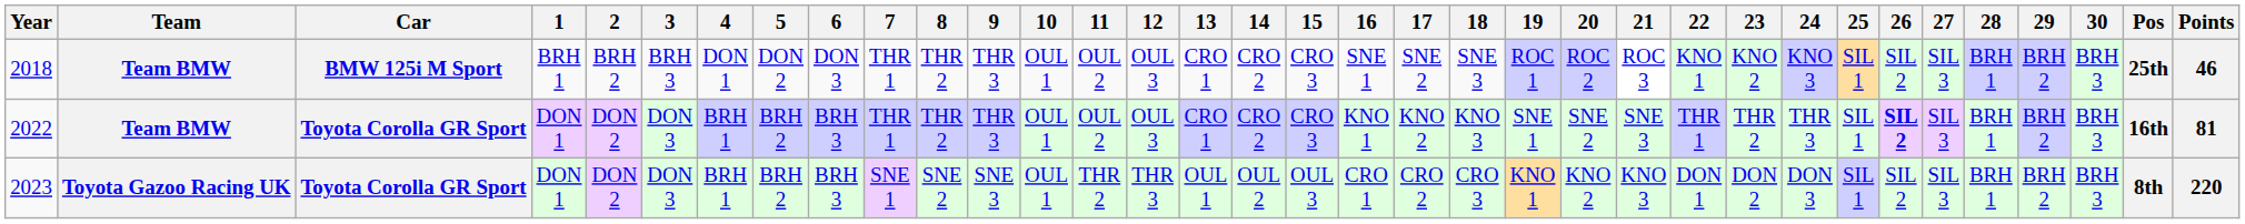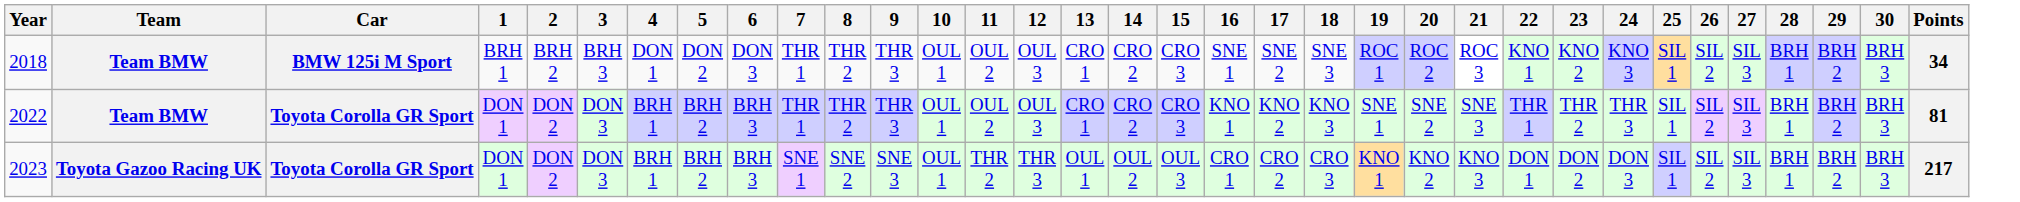 <table class="wikitable" style="text-align:center; font-size:85%">
 <tr>
 <th>Year</th>
 <th>Team</th>
 <th>Car</th>
 <th>1</th>
 <th>2</th>
 <th>3</th>
 <th>4</th>
 <th>5</th>
 <th>6</th>
 <th>7</th>
 <th>8</th>
 <th>9</th>
 <th>10</th>
 <th>11</th>
 <th>12</th>
 <th>13</th>
 <th>14</th>
 <th>15</th>
 <th>16</th>
 <th>17</th>
 <th>18</th>
 <th>19</th>
 <th>20</th>
 <th>21</th>
 <th>22</th>
 <th>23</th>
 <th>24</th>
 <th>25</th>
 <th>26</th>
 <th>27</th>
 <th>28</th>
 <th>29</th>
 <th>30</th>
-<th>Pos</th>
 <th>Points</th>
 </tr>
 <tr>
 <td><a href='#'>2018</a></td>
 <th nowrap><a href='#'>Team BMW</a></th>
 <th nowrap><a href='#'>BMW 125i M Sport</a></th>
 <td><a href='#'>BRH<br>1</a></td>
 <td><a href='#'>BRH<br>2</a></td>
 <td><a href='#'>BRH<br>3</a></td>
 <td><a href='#'>DON<br>1</a></td>
 <td><a href='#'>DON<br>2</a></td>
 <td><a href='#'>DON<br>3</a></td>
 <td><a href='#'>THR<br>1</a></td>
 <td><a href='#'>THR<br>2</a></td>
 <td><a href='#'>THR<br>3</a></td>
 <td><a href='#'>OUL<br>1</a></td>
 <td><a href='#'>OUL<br>2</a></td>
 <td><a href='#'>OUL<br>3</a></td>
 <td><a href='#'>CRO<br>1</a></td>
 <td><a href='#'>CRO<br>2</a></td>
 <td><a href='#'>CRO<br>3</a></td>
 <td><a href='#'>SNE<br>1</a></td>
 <td><a href='#'>SNE<br>2</a></td>
 <td><a href='#'>SNE<br>3</a></td>
 <td style="background:#CFCFFF;"><a href='#'>ROC<br>1</a><br></td>
 <td style="background:#CFCFFF;"><a href='#'>ROC<br>2</a><br></td>
 <td style="background:#FFFFFF;"><a href='#'>ROC<br>3</a><br></td>
 <td style="background:#DFFFDF;"><a href='#'>KNO<br>1</a><br></td>
 <td style="background:#DFFFDF;"><a href='#'>KNO<br>2</a><br></td>
 <td style="background:#CFCFFF;"><a href='#'>KNO<br>3</a><br></td>
 <td style="background:#FFDF9F;"><a href='#'>SIL<br>1</a><br></td>
 <td style="background:#DFFFDF;"><a href='#'>SIL<br>2</a><br></td>
 <td style="background:#DFFFDF;"><a href='#'>SIL<br>3</a><br></td>
 <td style="background:#CFCFFF;"><a href='#'>BRH<br>1</a><br></td>
 <td style="background:#CFCFFF;"><a href='#'>BRH<br>2</a><br></td>
 <td style="background:#DFFFDF;"><a href='#'>BRH<br>3</a><br></td>
-<th>25th</th>
-<th>46</th>
+<th>34</th>
 </tr>
 <tr>
 <td><a href='#'>2022</a></td>
 <th nowrap><a href='#'>Team BMW</a></th>
 <th nowrap><a href='#'>Toyota Corolla GR Sport</a></th>
 <td style="background:#EFCFFF;"><a href='#'>DON<br>1</a><br></td>
 <td style="background:#EFCFFF;"><a href='#'>DON<br>2</a><br></td>
 <td style="background:#DFFFDF;"><a href='#'>DON<br>3</a><br></td>
 <td style="background:#CFCFFF;"><a href='#'>BRH<br>1</a><br></td>
 <td style="background:#CFCFFF;"><a href='#'>BRH<br>2</a><br></td>
 <td style="background:#CFCFFF;"><a href='#'>BRH<br>3</a><br></td>
 <td style="background:#CFCFFF;"><a href='#'>THR<br>1</a><br></td>
 <td style="background:#CFCFFF;"><a href='#'>THR<br>2</a><br></td>
 <td style="background:#CFCFFF;"><a href='#'>THR<br>3</a><br></td>
 <td style="background:#DFFFDF;"><a href='#'>OUL<br>1</a><br></td>
 <td style="background:#DFFFDF;"><a href='#'>OUL<br>2</a><br></td>
 <td style="background:#DFFFDF;"><a href='#'>OUL<br>3</a><br></td>
 <td style="background:#CFCFFF;"><a href='#'>CRO<br>1</a><br></td>
 <td style="background:#CFCFFF;"><a href='#'>CRO<br>2</a><br></td>
 <td style="background:#CFCFFF;"><a href='#'>CRO<br>3</a><br></td>
 <td style="background:#DFFFDF;"><a href='#'>KNO<br>1</a><br></td>
 <td style="background:#DFFFDF;"><a href='#'>KNO<br>2</a><br></td>
 <td style="background:#DFFFDF;"><a href='#'>KNO<br>3</a><br></td>
 <td style="background:#DFFFDF;"><a href='#'>SNE<br>1</a><br></td>
 <td style="background:#DFFFDF;"><a href='#'>SNE<br>2</a><br></td>
 <td style="background:#DFFFDF;"><a href='#'>SNE<br>3</a><br></td>
 <td style="background:#CFCFFF;"><a href='#'>THR<br>1</a><br></td>
 <td style="background:#DFFFDF;"><a href='#'>THR<br>2</a><br></td>
 <td style="background:#DFFFDF;"><a href='#'>THR<br>3</a><br></td>
 <td style="background:#DFFFDF;"><a href='#'>SIL<br>1</a><br></td>
-<td style="background:#EFCFFF;"><strong><a href='#'>SIL<br>2</a><br></strong></td>
+<td style="background:#EFCFFF;"><a href='#'>SIL<br>2</a><br></td>
 <td style="background:#EFCFFF;"><a href='#'>SIL<br>3</a><br></td>
 <td style="background:#DFFFDF;"><a href='#'>BRH<br>1</a><br></td>
 <td style="background:#CFCFFF;"><a href='#'>BRH<br>2</a><br></td>
 <td style="background:#DFFFDF;"><a href='#'>BRH<br>3</a><br></td>
-<th>16th</th>
 <th>81</th>
 </tr>
 <tr>
 <td><a href='#'>2023</a></td>
 <th nowrap><a href='#'>Toyota Gazoo Racing UK</a></th>
 <th nowrap><a href='#'>Toyota Corolla GR Sport</a></th>
 <td style="background:#DFFFDF;"><a href='#'>DON<br>1</a><br></td>
 <td style="background:#EFCFFF;"><a href='#'>DON<br>2</a><br></td>
 <td style="background:#DFFFDF;"><a href='#'>DON<br>3</a><br></td>
 <td style="background:#DFFFDF;"><a href='#'>BRH<br>1</a><br></td>
 <td style="background:#DFFFDF;"><a href='#'>BRH<br>2</a><br></td>
 <td style="background:#DFFFDF;"><a href='#'>BRH<br>3</a><br></td>
 <td style="background:#EFCFFF;"><a href='#'>SNE<br>1</a><br></td>
 <td style="background:#DFFFDF;"><a href='#'>SNE<br>2</a><br></td>
 <td style="background:#DFFFDF;"><a href='#'>SNE<br>3</a><br></td>
 <td style="background:#DFFFDF;"><a href='#'>OUL<br>1</a><br></td>
 <td style="background:#DFFFDF;"><a href='#'>THR<br>2</a><br></td>
 <td style="background:#DFFFDF;"><a href='#'>THR<br>3</a><br></td>
 <td style="background:#DFFFDF;"><a href='#'>OUL<br>1</a><br></td>
 <td style="background:#DFFFDF;"><a href='#'>OUL<br>2</a><br></td>
 <td style="background:#DFFFDF;"><a href='#'>OUL<br>3</a><br></td>
 <td style="background:#DFFFDF;"><a href='#'>CRO<br>1</a><br></td>
 <td style="background:#DFFFDF;"><a href='#'>CRO<br>2</a><br></td>
 <td style="background:#DFFFDF;"><a href='#'>CRO<br>3</a><br></td>
 <td style="background:#FFDF9F;"><a href='#'>KNO<br>1</a><br></td>
 <td style="background:#DFFFDF;"><a href='#'>KNO<br>2</a><br></td>
 <td style="background:#DFFFDF;"><a href='#'>KNO<br>3</a><br></td>
 <td style="background:#DFFFDF;"><a href='#'>DON<br>1</a><br></td>
 <td style="background:#DFFFDF;"><a href='#'>DON<br>2</a><br></td>
 <td style="background:#DFFFDF;"><a href='#'>DON<br>3</a><br></td>
 <td style="background:#CFCFFF;"><a href='#'>SIL<br>1</a><br></td>
 <td style="background:#DFFFDF;"><a href='#'>SIL<br>2</a><br></td>
 <td style="background:#DFFFDF;"><a href='#'>SIL<br>3</a><br></td>
 <td style="background:#DFFFDF;"><a href='#'>BRH<br>1</a><br></td>
 <td style="background:#DFFFDF;"><a href='#'>BRH<br>2</a><br></td>
 <td style="background:#DFFFDF;"><a href='#'>BRH<br>3</a><br></td>
-<th>8th</th>
-<th>220</th>
+<th>217</th>
 </tr>
 </table>
